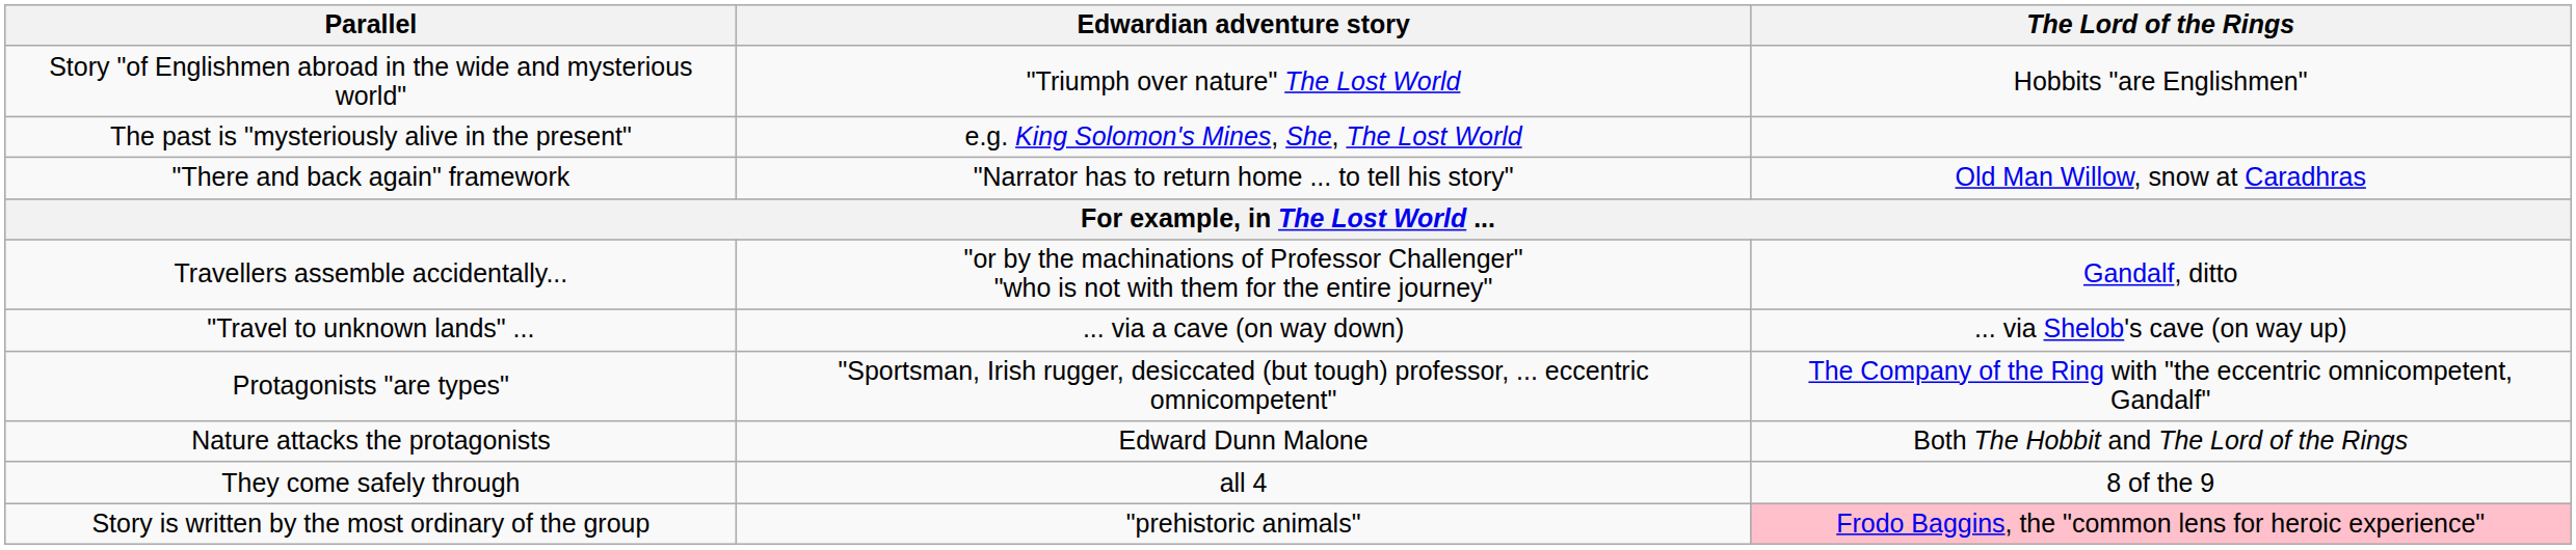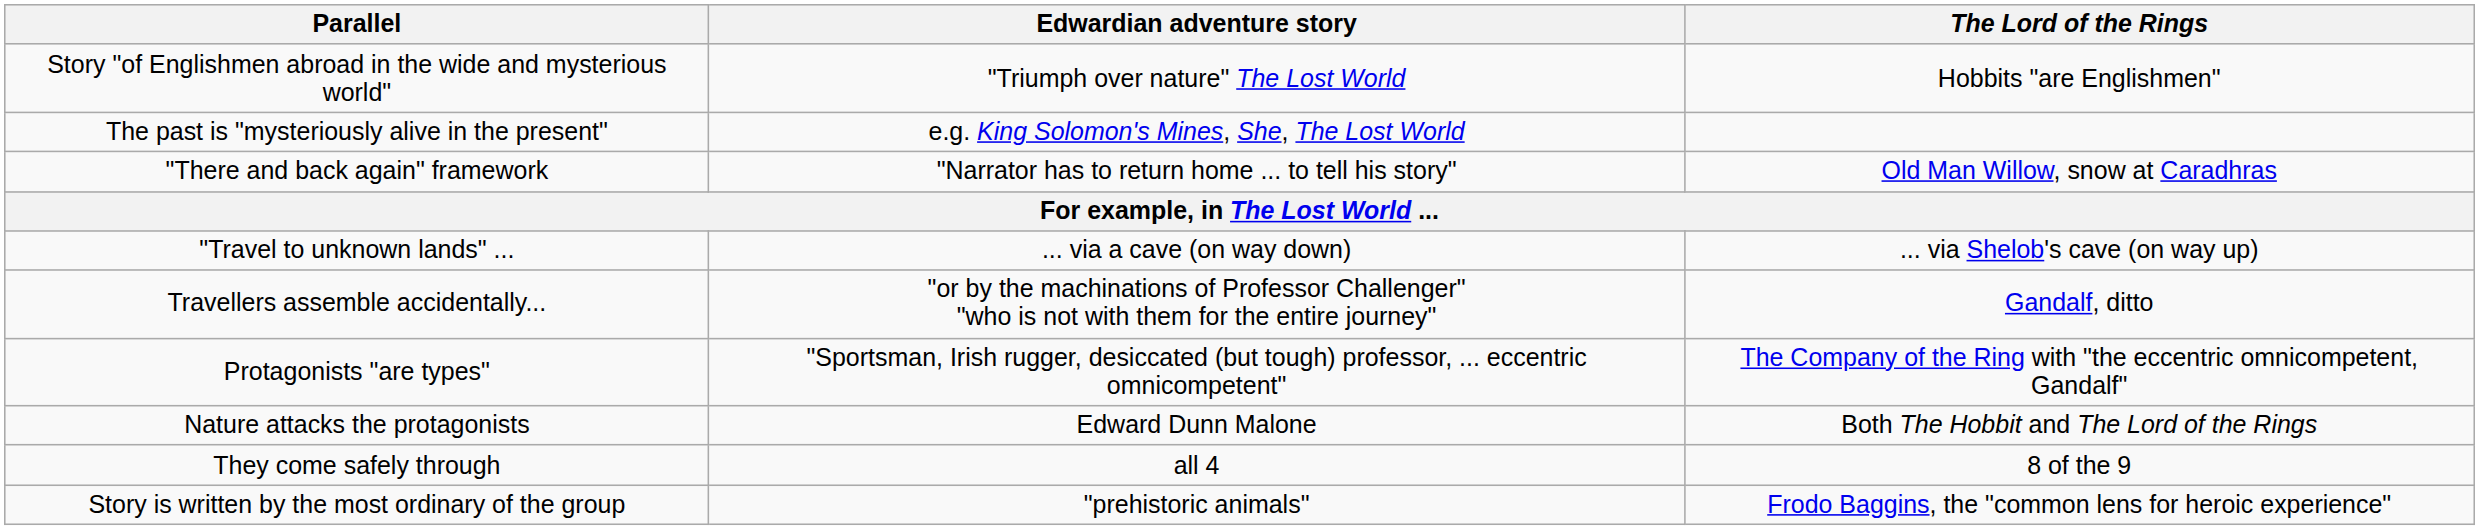 <table class="wikitable" style="margin: 1em auto; text-align:center;">
 <tr>
 <th>Parallel</th>
 <th>Edwardian adventure story</th>
 <th><em>The Lord of the Rings</em></th>
 </tr>
 <tr>
 <td>Story "of Englishmen abroad in the wide and mysterious world"</td>
 <td>"Triumph over nature" <em><a href='#'>The Lost World</a></em></td>
 <td>Hobbits "are Englishmen"</td>
 </tr>
 <tr>
 <td>The past is "mysteriously alive in the present"</td>
 <td>e.g. <em><a href='#'>King Solomon's Mines</a></em>, <em><a href='#'>She</a></em>, <em><a href='#'>The Lost World</a></em></td>
 <td></td>
 </tr>
 <tr>
 <td>"There and back again" framework</td>
 <td>"Narrator has to return home ... to tell his story"</td>
 <td><a href='#'>Old Man Willow</a>, snow at <a href='#'>Caradhras</a></td>
 </tr>
 <tr>
 <th colspan=3>For example, in <em><a href='#'>The Lost World</a></em> ...</th>
 </tr>
 <tr>
+<td>"Travel to unknown lands" ...</td>
+<td>... via a cave (on way down)</td>
+<td>... via <a href='#'>Shelob</a>'s cave (on way up)</td>
+</tr>
+<tr>
 <td>Travellers assemble accidentally...</td>
 <td>"or by the machinations of Professor Challenger"<br>"who is not with them for the entire journey"</td>
 <td><a href='#'>Gandalf</a>, ditto</td>
-</tr>
-<tr>
-<td>"Travel to unknown lands" ...</td>
-<td>... via a cave (on way down)</td>
-<td>... via <a href='#'>Shelob</a>'s cave (on way up)</td>
 </tr>
 <tr>
 <td>Protagonists "are types"</td>
 <td>"Sportsman, Irish rugger, desiccated (but tough) professor, ... eccentric omnicompetent"</td>
 <td><a href='#'>The Company of the Ring</a> with "the eccentric omnicompetent, Gandalf"</td>
 </tr>
 <tr>
 <td>Nature attacks the protagonists</td>
 <td>Edward Dunn Malone</td>
 <td>Both <em>The Hobbit</em> and <em>The Lord of the Rings</em></td>
 </tr>
 <tr>
 <td>They come safely through</td>
 <td>all 4</td>
 <td>8 of the 9</td>
 </tr>
 <tr>
 <td>Story is written by the most ordinary of the group</td>
 <td>"prehistoric animals"</td>
-<td style="background: pink;"><a href='#'>Frodo Baggins</a>, the "common lens for heroic experience" </td>
+<td><a href='#'>Frodo Baggins</a>, the "common lens for heroic experience" </td>
 </tr>
 </table>
